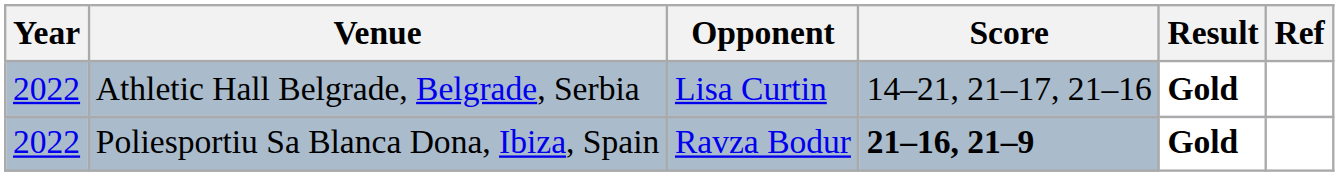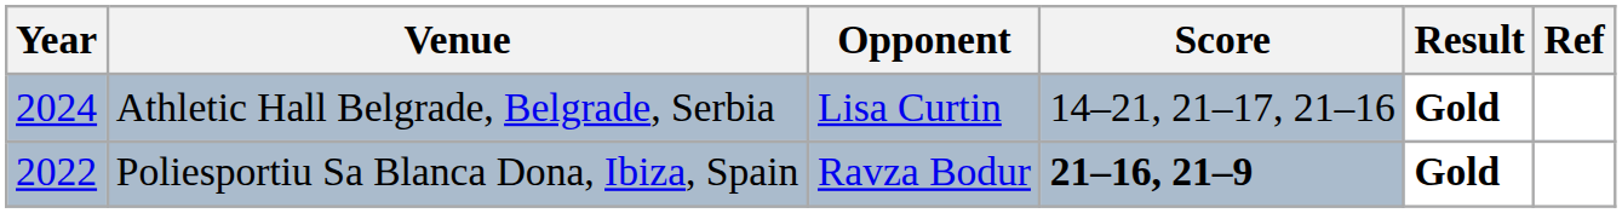 <table class="sortable wikitable" style="font-size: 90%;">
 <tr>
 <th>Year</th>
 <th>Venue</th>
 <th>Opponent</th>
 <th>Score</th>
 <th>Result</th>
 <th>Ref</th>
 </tr>
 <tr style="background:#AABBCC">
-<td align="center"><a href='#'>2022</a></td>
+<td align="center"><a href='#'>2024</a></td>
 <td align="left">Athletic Hall Belgrade, <a href='#'>Belgrade</a>, Serbia</td>
 <td align="left"> <a href='#'>Lisa Curtin</a></td>
 <td align="left">14–21, 21–17, 21–16</td>
 <td style="text-align:left; background:white"> <strong>Gold</strong></td>
 <td style="text-align:center; background:white"></td>
 </tr>
 <tr style="background:#AABBCC">
 <td align="center"><a href='#'>2022</a></td>
 <td align="left">Poliesportiu Sa Blanca Dona, <a href='#'>Ibiza</a>, Spain</td>
 <td align="left"> <a href='#'>Ravza Bodur</a></td>
 <td align="left"><strong>21–16, 21–9</strong></td>
 <td style="text-align:left; background:white"> <strong>Gold</strong></td>
 <td style="text-align:center; background:white"></td>
 </tr>
 </table>
